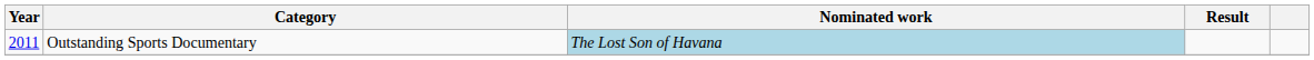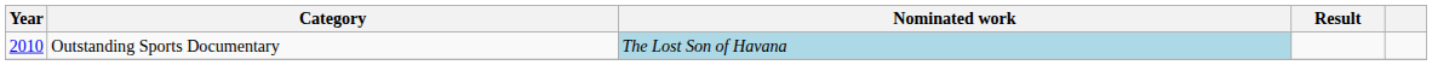 <table class="wikitable sortable">
 <tr>
 <th scope="col" style="width:1em;">Year</th>
 <th scope="col" style="width:33em;">Category</th>
 <th scope="col" style="width:39em;">Nominated work</th>
 <th scope="col" style="width:5em;">Result</th>
 <th scope="col" style="width:2em;" class="unsortable"></th>
 </tr>
 <tr>
-<td><a href='#'>2011</a></td>
+<td><a href='#'>2010</a></td>
 <td>Outstanding Sports Documentary</td>
 <td style="background: lightblue;"><em>The Lost Son of Havana</em></td>
 <td></td>
 <td style="text-align:center;"></td>
 </tr>
 <tr>
 </tr>
 </table>
